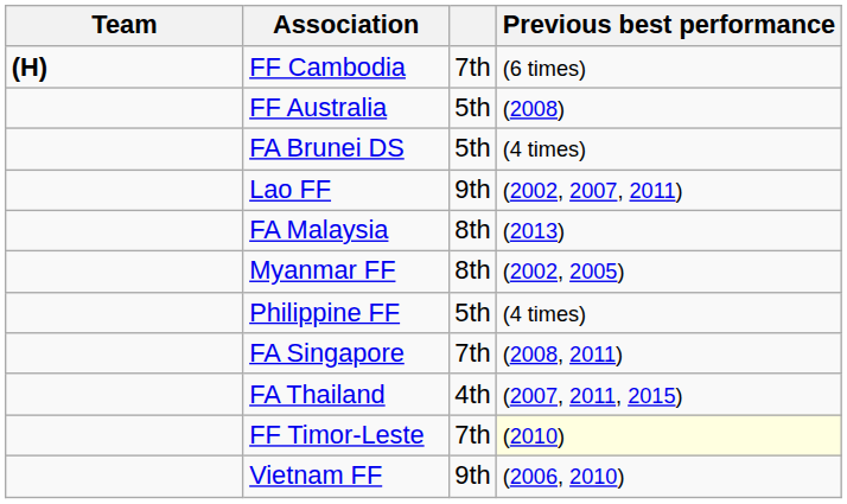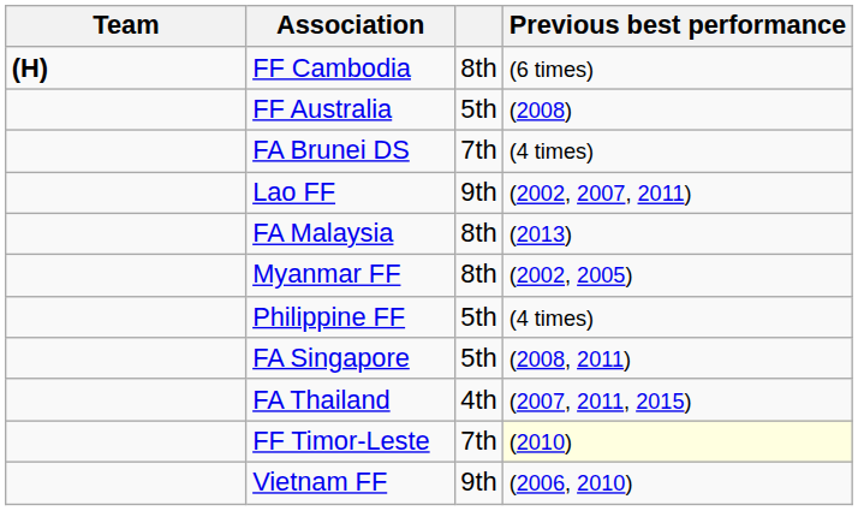 <table class="wikitable sortable">
 <tr>
 <th style="width:140px;">Team</th>
 <th style="width:120px;">Association</th>
 <th></th>
 <th>Previous best performance</th>
 </tr>
 <tr>
 <td> <strong>(H)</strong></td>
 <td><a href='#'>FF Cambodia</a></td>
-<td>7th</td>
+<td>8th</td>
 <td> <small>(6 times)</small></td>
 </tr>
 <tr>
 <td></td>
 <td><a href='#'>FF Australia</a></td>
 <td>5th</td>
 <td> <small>(<a href='#'>2008</a>)</small></td>
 </tr>
 <tr>
 <td></td>
 <td><a href='#'>FA Brunei DS</a></td>
-<td>5th</td>
+<td>7th</td>
 <td> <small>(4 times)</small></td>
 </tr>
 <tr>
 <td></td>
 <td><a href='#'>Lao FF</a></td>
 <td>9th</td>
 <td> <small>(<a href='#'>2002</a>, <a href='#'>2007</a>, <a href='#'>2011</a>)</small></td>
 </tr>
 <tr>
 <td></td>
 <td><a href='#'>FA Malaysia</a></td>
 <td>8th</td>
 <td> <small>(<a href='#'>2013</a>)</small></td>
 </tr>
 <tr>
 <td></td>
 <td><a href='#'>Myanmar FF</a></td>
 <td>8th</td>
 <td> <small>(<a href='#'>2002</a>, <a href='#'>2005</a>)</small></td>
 </tr>
 <tr>
 <td></td>
 <td><a href='#'>Philippine FF</a></td>
 <td>5th</td>
 <td> <small>(4 times)</small></td>
 </tr>
 <tr>
 <td></td>
 <td><a href='#'>FA Singapore</a></td>
-<td>7th</td>
+<td>5th</td>
 <td> <small>(<a href='#'>2008</a>, <a href='#'>2011</a>)</small></td>
 </tr>
 <tr>
 <td></td>
 <td><a href='#'>FA Thailand</a></td>
 <td>4th</td>
 <td> <small>(<a href='#'>2007</a>, <a href='#'>2011</a>, <a href='#'>2015</a>)</small></td>
 </tr>
 <tr>
 <td></td>
 <td><a href='#'>FF Timor-Leste</a></td>
 <td>7th</td>
 <td style="background: lightyellow;"> <small>(<a href='#'>2010</a>)</small></td>
 </tr>
 <tr>
 <td></td>
 <td><a href='#'>Vietnam FF</a></td>
 <td>9th</td>
 <td> <small>(<a href='#'>2006</a>, <a href='#'>2010</a>)</small></td>
 </tr>
 </table>
